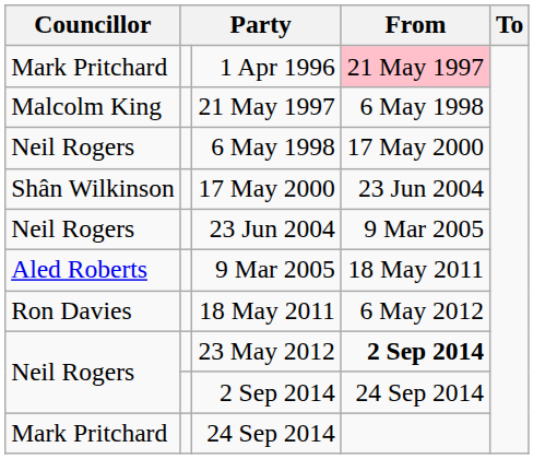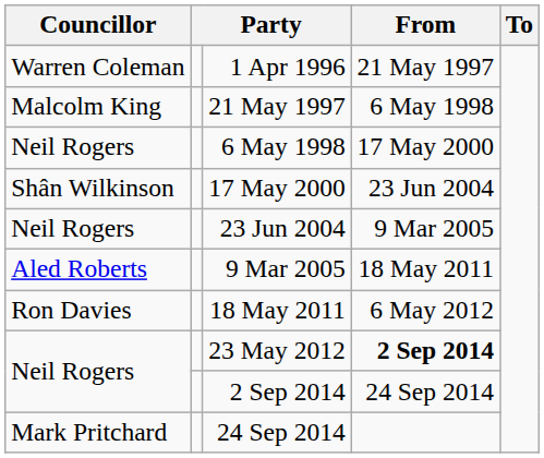 <table class=wikitable>
 <tr>
 <th>Councillor</th>
 <th colspan=2>Party</th>
 <th>From</th>
 <th>To</th>
 </tr>
 <tr>
-<td>Mark Pritchard</td>
+<td>Warren Coleman</td>
 <td></td>
 <td align=right>1 Apr 1996</td>
-<td align=right style="background: pink;">21 May 1997</td>
+<td align=right>21 May 1997</td>
 </tr>
 <tr>
 <td>Malcolm King</td>
 <td></td>
 <td align=right>21 May 1997</td>
 <td align=right>6 May 1998</td>
 </tr>
 <tr>
 <td>Neil Rogers</td>
 <td></td>
 <td align=right>6 May 1998</td>
 <td align=right>17 May 2000</td>
 </tr>
 <tr>
 <td>Shân Wilkinson</td>
 <td></td>
 <td align=right>17 May 2000</td>
 <td align=right>23 Jun 2004</td>
 </tr>
 <tr>
 <td>Neil Rogers</td>
 <td></td>
 <td align=right>23 Jun 2004</td>
 <td align=right>9 Mar 2005</td>
 </tr>
 <tr>
 <td><a href='#'>Aled Roberts</a></td>
 <td></td>
 <td align=right>9 Mar 2005</td>
 <td align=right>18 May 2011</td>
 </tr>
 <tr>
 <td>Ron Davies</td>
 <td></td>
 <td align=right>18 May 2011</td>
 <td align=right>6 May 2012</td>
 </tr>
 <tr>
 <td rowspan=2>Neil Rogers</td>
 <td></td>
 <td align=right>23 May 2012</td>
 <td align=right><strong>2 Sep 2014</strong></td>
 </tr>
 <tr>
 <td></td>
 <td align=right>2 Sep 2014</td>
 <td align=right>24 Sep 2014</td>
 </tr>
 <tr>
 <td>Mark Pritchard</td>
 <td></td>
 <td align=right>24 Sep 2014</td>
 <td align=right></td>
 </tr>
 </table>
